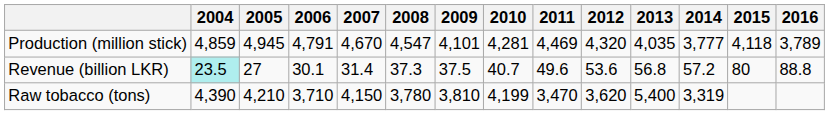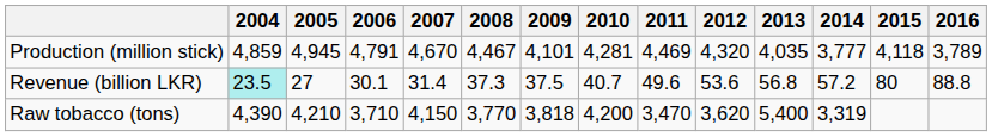 <table class="wikitable">
 <tr>
 <th></th>
 <th>2004</th>
 <th>2005</th>
 <th>2006</th>
 <th>2007</th>
 <th>2008</th>
 <th>2009</th>
 <th>2010</th>
 <th>2011</th>
 <th>2012</th>
 <th>2013</th>
 <th>2014</th>
 <th>2015</th>
 <th>2016</th>
 </tr>
 <tr>
 <td>Production (million stick)</td>
 <td>4,859</td>
 <td>4,945</td>
 <td>4,791</td>
 <td>4,670</td>
-<td>4,547</td>
+<td>4,467</td>
 <td>4,101</td>
 <td>4,281</td>
 <td>4,469</td>
 <td>4,320</td>
 <td>4,035</td>
 <td>3,777</td>
 <td>4,118</td>
 <td>3,789</td>
 </tr>
 <tr>
 <td>Revenue (billion LKR)</td>
 <td style="background: paleturquoise;">23.5</td>
 <td>27</td>
 <td>30.1</td>
 <td>31.4</td>
 <td>37.3</td>
 <td>37.5</td>
 <td>40.7</td>
 <td>49.6</td>
 <td>53.6</td>
 <td>56.8</td>
 <td>57.2</td>
 <td>80</td>
 <td>88.8</td>
 </tr>
 <tr>
 <td>Raw tobacco (tons)</td>
 <td>4,390</td>
 <td>4,210</td>
 <td>3,710</td>
 <td>4,150</td>
-<td>3,780</td>
-<td>3,810</td>
-<td>4,199</td>
+<td>3,770</td>
+<td>3,818</td>
+<td>4,200</td>
 <td>3,470</td>
 <td>3,620</td>
 <td>5,400</td>
 <td>3,319</td>
 <td></td>
 <td></td>
 </tr>
 </table>
